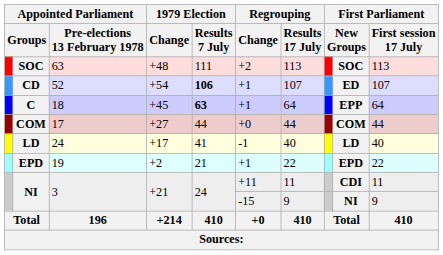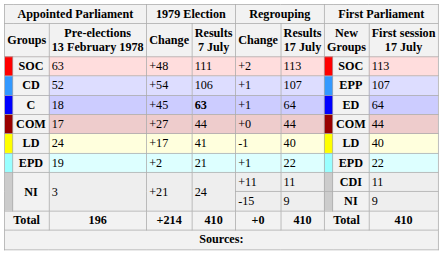 <table class="wikitable">
 <tr>
 <th colspan="3">Appointed Parliament</th>
 <th colspan="2">1979 Election</th>
 <th colspan="2">Regrouping</th>
 <th colspan="3">First Parliament</th>
 </tr>
 <tr>
 <th colspan="2">Groups</th>
 <th>Pre-elections<br>13 February 1978</th>
 <th>Change</th>
 <th>Results<br>7 July</th>
 <th>Change</th>
 <th>Results<br>17 July</th>
 <th colspan="2">New<br>Groups</th>
 <th>First session<br>17 July</th>
 </tr>
 <tr BGCOLOR="#FFDDDD">
 <th style="background-color:#FF0000; width: 3px;"> </th>
 <th>SOC</th>
 <td>63</td>
 <td>+48</td>
 <td>111</td>
 <td>+2</td>
 <td>113</td>
 <th style="background-color:#FF0000; width: 3px;"> </th>
 <th>SOC</th>
 <td>113</td>
 </tr>
 <tr BGCOLOR="#DDDDFF">
 <th style="background-color:#3399FF; width: 3px;"> </th>
 <th>CD</th>
 <td>52</td>
 <td>+54</td>
-<td><strong>106</strong></td>
+<td>106</td>
 <td>+1</td>
 <td>107</td>
 <th style="background-color:#3399FF; width: 3px;"> </th>
-<th>ED</th>
+<th>EPP</th>
 <td>107</td>
 </tr>
 <tr BGCOLOR="#CCCCFF">
 <th style="background-color:#0000FF; width: 3px;"> </th>
 <th>C</th>
 <td>18</td>
 <td>+45</td>
 <td><strong>63</strong></td>
 <td>+1</td>
 <td>64</td>
 <th style="background-color:#0000FF; width: 3px;"> </th>
-<th>EPP</th>
+<th>ED</th>
 <td>64</td>
 </tr>
 <tr BGCOLOR="#EECCCC">
 <th style="background-color:#990000; width: 3px;"> </th>
 <th>COM</th>
 <td>17</td>
 <td>+27</td>
 <td>44</td>
 <td>+0</td>
 <td>44</td>
 <th style="background-color:#990000; width: 3px;"> </th>
 <th>COM</th>
 <td>44</td>
 </tr>
 <tr BGCOLOR="#FFFFDD">
 <th style="background-color:#FFFF00; width: 3px;"> </th>
 <th>LD</th>
 <td>24</td>
 <td>+17</td>
 <td>41</td>
 <td>-1</td>
 <td>40</td>
 <th style="background-color:#FFFF00; width: 3px;"> </th>
 <th>LD</th>
 <td>40</td>
 </tr>
 <tr BGCOLOR="#DDFFFF">
 <th style="background-color:#99FFFF; width: 3px;"> </th>
 <th>EPD</th>
 <td>19</td>
 <td>+2</td>
 <td>21</td>
 <td>+1</td>
 <td>22</td>
 <th style="background-color:#99FFFF; width: 3px;"> </th>
 <th>EPD</th>
 <td>22</td>
 </tr>
 <tr BGCOLOR="#EEEEEE">
 <th rowspan="2" style="background-color:#CCCCCC; width: 3px;"> </th>
 <th rowspan="2">NI</th>
 <td rowspan="2">3</td>
 <td rowspan="2">+21</td>
 <td rowspan="2">24</td>
 <td style="background-color:#eeeeee;">+11</td>
 <td style="background-color:#eeeeee;">11</td>
 <th style="background-color:#cccccc; width: 3px;"> </th>
 <th>CDI</th>
 <td style="background-color:#eeeeee;">11</td>
 </tr>
 <tr BGCOLOR="#EEEEEE">
 <td>-15</td>
 <td>9</td>
 <th style="background-color:#CCCCCC; width: 3px;"> </th>
 <th>NI</th>
 <td>9</td>
 </tr>
 <tr>
 <th colspan="2">Total</th>
 <th>196</th>
 <th>+214</th>
 <th>410</th>
 <th>+0</th>
 <th>410</th>
 <th colspan="2">Total</th>
 <th>410</th>
 </tr>
 <tr>
 <th colspan="10">Sources:</th>
 </tr>
 </table>
